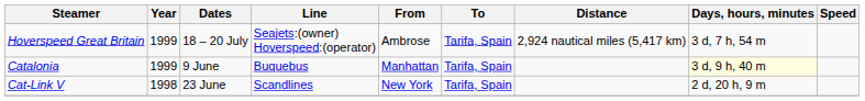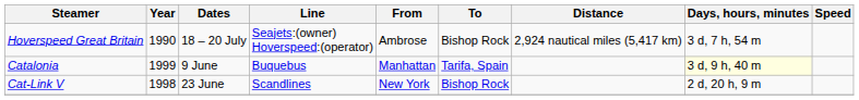 <table class="wikitable">
 <tr>
 <th>Steamer</th>
 <th>Year</th>
 <th>Dates</th>
 <th>Line</th>
 <th>From</th>
 <th>To</th>
 <th>Distance</th>
 <th>Days, hours, minutes</th>
 <th>Speed</th>
 </tr>
 <tr>
 <td><em><a href='#'>Hoverspeed Great Britain</a></em></td>
-<td>1999</td>
+<td>1990</td>
 <td>18 – 20 July</td>
 <td><a href='#'>Seajets</a>:(owner)<br><a href='#'>Hoverspeed</a>:(operator)</td>
 <td>Ambrose</td>
-<td><a href='#'>Tarifa, Spain</a></td>
+<td>Bishop Rock</td>
 <td>2,924 nautical miles (5,417 km)</td>
 <td>3 d, 7 h, 54 m</td>
 <td></td>
 </tr>
 <tr>
 <td><em><a href='#'>Catalonia</a></em></td>
 <td>1999</td>
 <td>9 June</td>
 <td><a href='#'>Buquebus</a></td>
 <td><a href='#'>Manhattan</a></td>
 <td><a href='#'>Tarifa, Spain</a></td>
 <td></td>
 <td style="background: lightyellow;">3 d, 9 h, 40 m</td>
 <td></td>
 </tr>
 <tr>
 <td><em><a href='#'>Cat-Link V</a></em></td>
 <td>1998</td>
 <td>23 June</td>
 <td><a href='#'>Scandlines</a></td>
 <td><a href='#'>New York</a></td>
-<td><a href='#'>Tarifa, Spain</a></td>
+<td><a href='#'>Bishop Rock</a></td>
 <td></td>
 <td>2 d, 20 h, 9 m</td>
 <td></td>
 </tr>
 <tr>
 </tr>
 </table>
